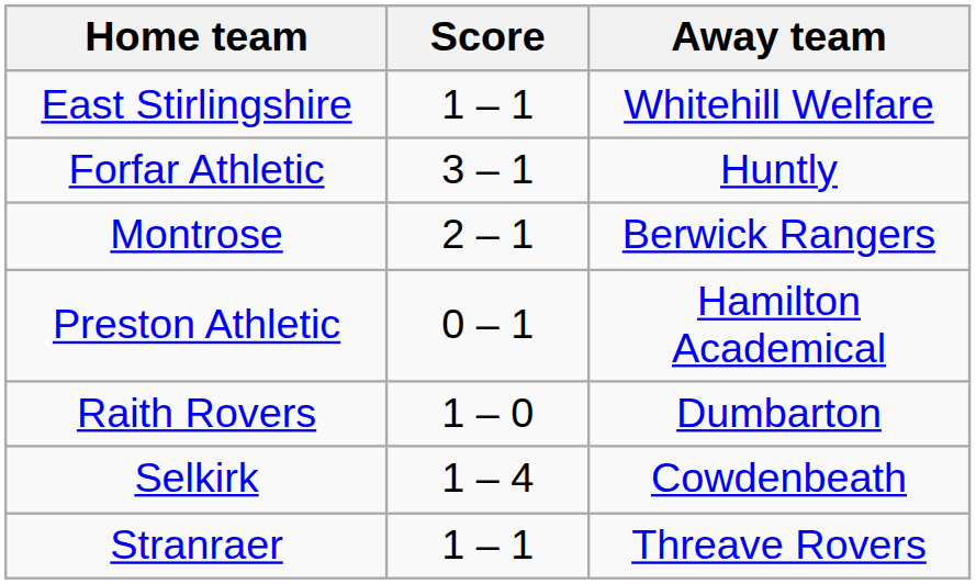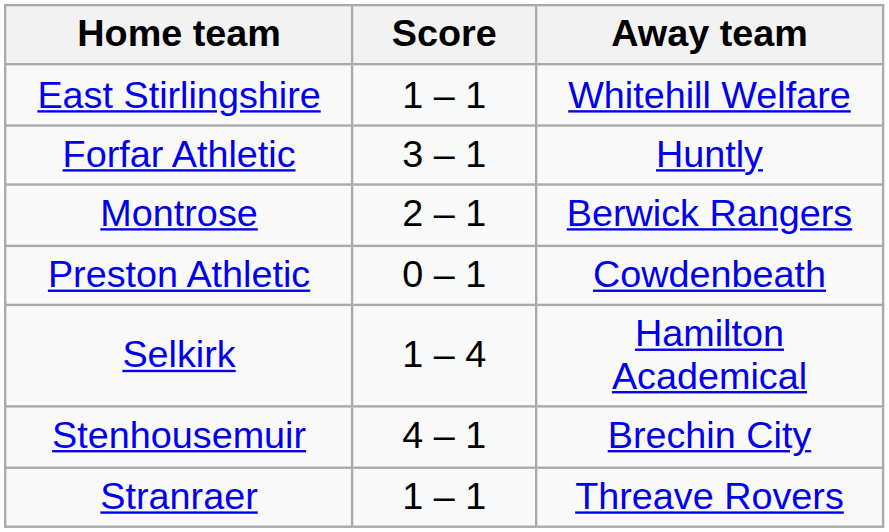 <table class="wikitable" style="text-align: center">
 <tr>
 <th width=140>Home team</th>
 <th width=70>Score</th>
 <th width=140>Away team</th>
 </tr>
 <tr>
 <td><a href='#'>East Stirlingshire</a></td>
 <td>1 – 1</td>
 <td><a href='#'>Whitehill Welfare</a></td>
 </tr>
 <tr>
 <td><a href='#'>Forfar Athletic</a></td>
 <td>3 – 1</td>
 <td><a href='#'>Huntly</a></td>
 </tr>
 <tr>
 <td><a href='#'>Montrose</a></td>
 <td>2 – 1</td>
 <td><a href='#'>Berwick Rangers</a></td>
 </tr>
 <tr>
 <td><a href='#'>Preston Athletic</a></td>
 <td>0 – 1</td>
-<td><a href='#'>Hamilton Academical</a></td>
-</tr>
-<tr>
-<td><a href='#'>Raith Rovers</a></td>
-<td>1 – 0</td>
-<td><a href='#'>Dumbarton</a></td>
+<td><a href='#'>Cowdenbeath</a></td>
 </tr>
 <tr>
 <td><a href='#'>Selkirk</a></td>
 <td>1 – 4</td>
-<td><a href='#'>Cowdenbeath</a></td>
+<td><a href='#'>Hamilton Academical</a></td>
+</tr>
+<tr>
+<td><a href='#'>Stenhousemuir</a></td>
+<td>4 – 1</td>
+<td><a href='#'>Brechin City</a></td>
 </tr>
 <tr>
 <td><a href='#'>Stranraer</a></td>
 <td>1 – 1</td>
 <td><a href='#'>Threave Rovers</a></td>
 </tr>
 </table>
